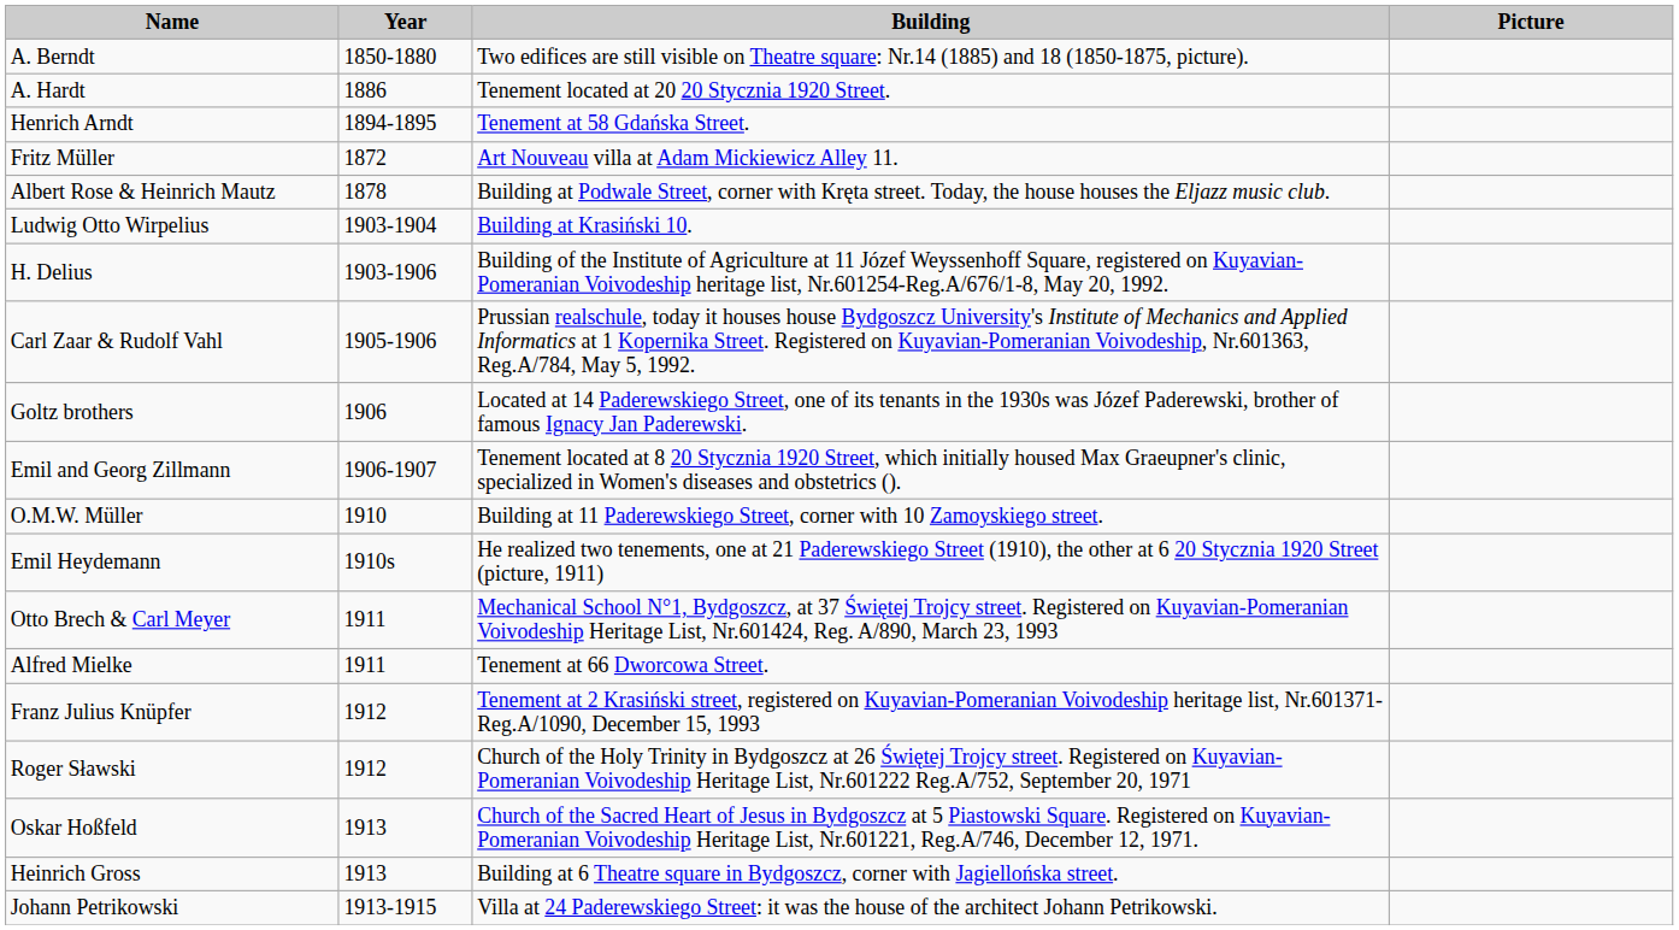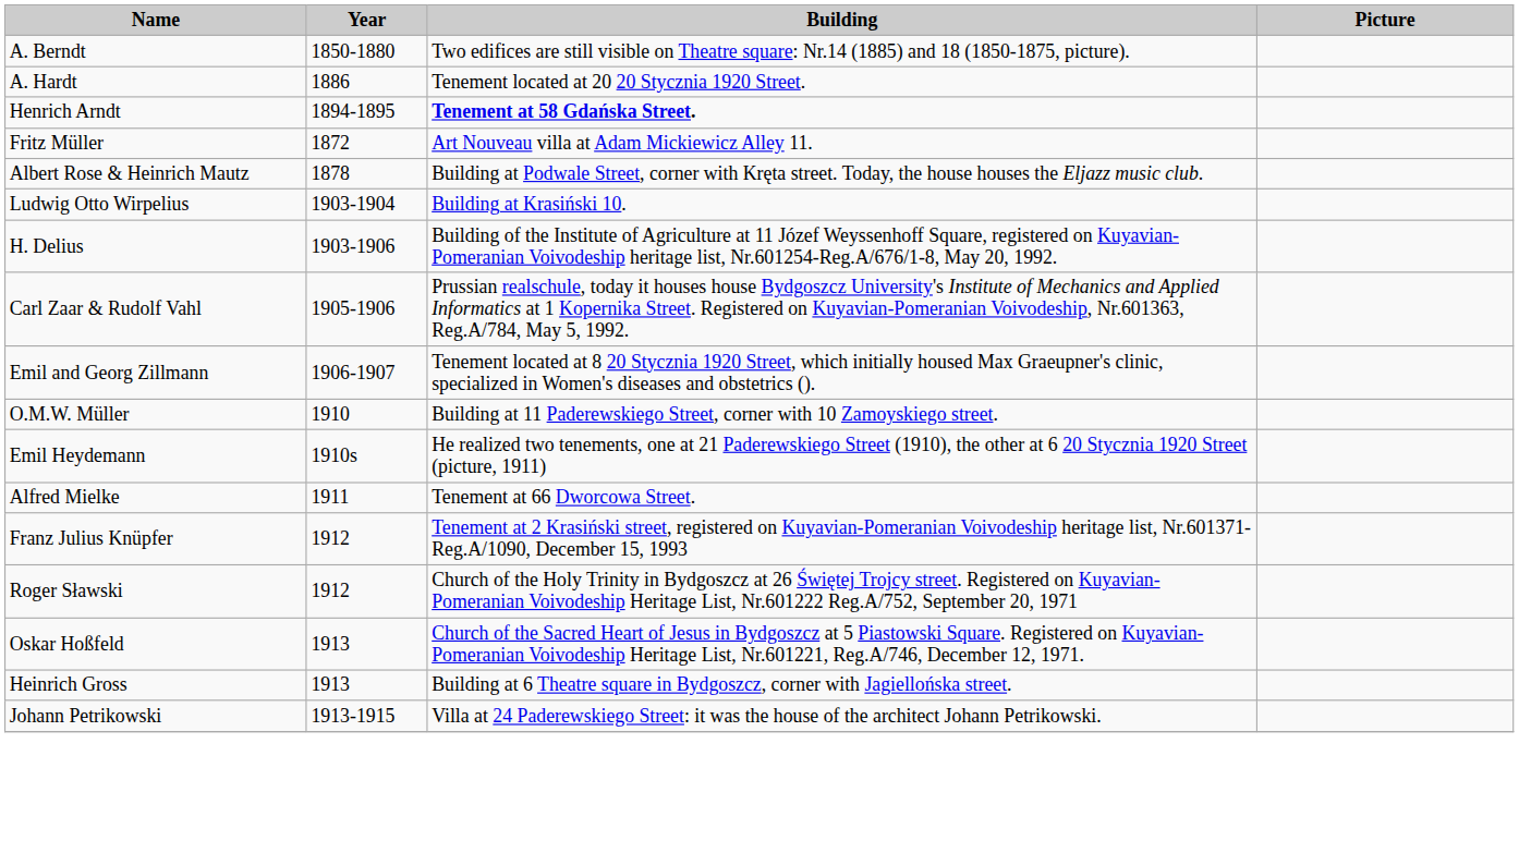 <table class="wikitable" width="">
 <tr align="center" bgcolor="#CCCCCC">
 <td width=20%><strong>Name</strong></td>
 <td width=8%><strong>Year</strong></td>
 <td width=55%><strong>Building</strong></td>
 <td width=17%><strong>Picture</strong></td>
 </tr>
 <tr ----bgcolor="#EFEFEF">
 <td>A. Berndt</td>
 <td>1850-1880</td>
 <td>Two edifices are still visible on <a href='#'>Theatre square</a>: Nr.14 (1885) and 18 (1850-1875, picture).</td>
 <td></td>
 </tr>
 <tr ---->
 <td>A. Hardt</td>
 <td>1886</td>
 <td>Tenement located at 20 <a href='#'>20 Stycznia 1920 Street</a>.</td>
 <td></td>
 </tr>
 <tr ----bgcolor="#EFEFEF">
 <td>Henrich Arndt</td>
 <td>1894-1895</td>
-<td><a href='#'>Tenement at 58 Gdańska Street</a>.</td>
+<td><strong><a href='#'>Tenement at 58 Gdańska Street</a>.</strong></td>
 <td></td>
 </tr>
 <tr ---->
 <td>Fritz Müller</td>
 <td>1872</td>
 <td><a href='#'>Art Nouveau</a> villa at <a href='#'>Adam Mickiewicz Alley</a> 11.</td>
 <td></td>
 </tr>
 <tr ----bgcolor="#EFEFEF">
 <td>Albert Rose & Heinrich Mautz</td>
 <td>1878</td>
 <td>Building at <a href='#'>Podwale Street</a>, corner with Kręta street. Today, the house houses the <em>Eljazz music club</em>.</td>
 <td></td>
 </tr>
 <tr ---->
 <td>Ludwig Otto Wirpelius</td>
 <td>1903-1904</td>
 <td><a href='#'>Building at Krasiński 10</a>.</td>
 <td></td>
 </tr>
 <tr ----bgcolor="#EFEFEF">
 <td>H. Delius</td>
 <td>1903-1906</td>
 <td>Building of the Institute of Agriculture at 11 Józef Weyssenhoff Square, registered on <a href='#'>Kuyavian-Pomeranian Voivodeship</a> heritage list, Nr.601254-Reg.A/676/1-8, May 20, 1992.</td>
 <td></td>
 </tr>
 <tr ---->
 <td>Carl Zaar & Rudolf Vahl</td>
 <td>1905-1906</td>
 <td>Prussian <a href='#'>realschule</a>, today it houses house <a href='#'>Bydgoszcz University</a>'s <em>Institute of Mechanics and Applied Informatics</em> at 1 <a href='#'>Kopernika Street</a>. Registered on <a href='#'>Kuyavian-Pomeranian Voivodeship</a>, Nr.601363, Reg.A/784, May 5, 1992.</td>
 <td></td>
 </tr>
-<tr ----bgcolor="#EFEFEF">
-<td>Goltz brothers</td>
-<td>1906</td>
-<td>Located at 14 <a href='#'>Paderewskiego Street</a>, one of its tenants in the 1930s was Józef Paderewski, brother of famous <a href='#'>Ignacy Jan Paderewski</a>.</td>
-<td></td>
-</tr>
 <tr ---->
 <td>Emil and Georg Zillmann</td>
 <td>1906-1907</td>
 <td>Tenement located at 8 <a href='#'>20 Stycznia 1920 Street</a>, which initially housed Max Graeupner's clinic, specialized in Women's diseases and obstetrics ().</td>
 <td></td>
 </tr>
 <tr ----bgcolor="#EFEFEF">
 <td>O.M.W. Müller</td>
 <td>1910</td>
 <td>Building at 11 <a href='#'>Paderewskiego Street</a>, corner with 10 <a href='#'>Zamoyskiego street</a>.</td>
 <td></td>
 </tr>
 <tr ---->
 <td>Emil Heydemann</td>
 <td>1910s</td>
 <td>He realized two tenements, one at 21 <a href='#'>Paderewskiego Street</a> (1910), the other at 6 <a href='#'>20 Stycznia 1920 Street</a> (picture, 1911)</td>
-<td></td>
-</tr>
-<tr ----bgcolor="#EFEFEF">
-<td>Otto Brech & <a href='#'>Carl Meyer</a></td>
-<td>1911</td>
-<td><a href='#'>Mechanical School N°1, Bydgoszcz</a>, at 37 <a href='#'>Świętej Trojcy street</a>. Registered on <a href='#'>Kuyavian-Pomeranian Voivodeship</a> Heritage List, Nr.601424, Reg. A/890, March 23, 1993</td>
 <td></td>
 </tr>
 <tr ---->
 <td>Alfred Mielke</td>
 <td>1911</td>
 <td>Tenement at 66 <a href='#'>Dworcowa Street</a>.</td>
 <td></td>
 </tr>
 <tr ----bgcolor="#EFEFEF">
 <td>Franz Julius Knüpfer</td>
 <td>1912</td>
 <td><a href='#'>Tenement at 2 Krasiński street</a>, registered on <a href='#'>Kuyavian-Pomeranian Voivodeship</a> heritage list, Nr.601371-Reg.A/1090, December 15, 1993</td>
 <td></td>
 </tr>
 <tr ---->
 <td>Roger Sławski</td>
 <td>1912</td>
 <td>Church of the Holy Trinity in Bydgoszcz at 26 <a href='#'>Świętej Trojcy street</a>. Registered on <a href='#'>Kuyavian-Pomeranian Voivodeship</a> Heritage List, Nr.601222 Reg.A/752, September 20, 1971</td>
 <td></td>
 </tr>
 <tr ----bgcolor="#EFEFEF">
 <td>Oskar Hoßfeld</td>
 <td>1913</td>
 <td><a href='#'>Church of the Sacred Heart of Jesus in Bydgoszcz</a> at 5 <a href='#'>Piastowski Square</a>. Registered on <a href='#'>Kuyavian-Pomeranian Voivodeship</a> Heritage List, Nr.601221, Reg.A/746, December 12, 1971.</td>
 <td></td>
 </tr>
 <tr ---->
 <td>Heinrich Gross</td>
 <td>1913</td>
 <td>Building at 6 <a href='#'>Theatre square in Bydgoszcz</a>, corner with <a href='#'>Jagiellońska street</a>.</td>
 <td></td>
 </tr>
 <tr ----bgcolor="#EFEFEF">
 <td>Johann Petrikowski</td>
 <td>1913-1915</td>
 <td>Villa at <a href='#'>24 Paderewskiego Street</a>: it was the house of the architect Johann Petrikowski.</td>
 <td></td>
 </tr>
 <tr ---->
 </tr>
 </table>
